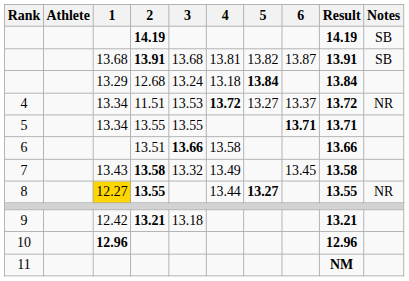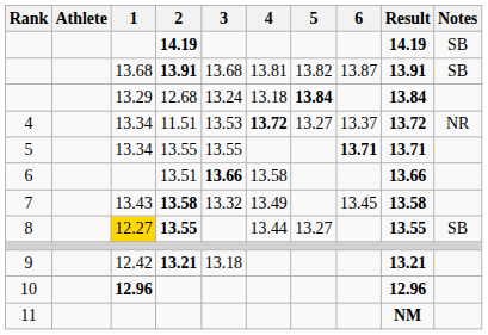 <table class="wikitable sortable" style="text-align:center">
 <tr>
 <th>Rank</th>
 <th>Athlete</th>
 <th>1</th>
 <th>2</th>
 <th>3</th>
 <th>4</th>
 <th>5</th>
 <th>6</th>
 <th>Result</th>
 <th>Notes</th>
 </tr>
 <tr>
 <td></td>
 <td align=left></td>
 <td></td>
 <td><strong>14.19</strong></td>
 <td></td>
 <td></td>
 <td></td>
 <td></td>
 <td><strong>14.19</strong></td>
 <td>SB</td>
 </tr>
 <tr>
 <td></td>
 <td align=left></td>
 <td>13.68</td>
 <td><strong>13.91</strong></td>
 <td>13.68</td>
 <td>13.81</td>
 <td>13.82</td>
 <td>13.87</td>
 <td><strong>13.91</strong></td>
 <td>SB</td>
 </tr>
 <tr>
 <td></td>
 <td align=left></td>
 <td>13.29</td>
 <td>12.68</td>
 <td>13.24</td>
 <td>13.18</td>
 <td><strong>13.84</strong></td>
 <td></td>
 <td><strong>13.84</strong></td>
 <td></td>
 </tr>
 <tr>
 <td>4</td>
 <td align=left></td>
 <td>13.34</td>
 <td>11.51</td>
 <td>13.53</td>
 <td><strong>13.72</strong></td>
 <td>13.27</td>
 <td>13.37</td>
 <td><strong>13.72</strong></td>
 <td>NR</td>
 </tr>
 <tr>
 <td>5</td>
 <td align=left></td>
 <td>13.34</td>
 <td>13.55</td>
 <td>13.55</td>
 <td></td>
 <td></td>
 <td><strong>13.71</strong></td>
 <td><strong>13.71</strong></td>
 <td></td>
 </tr>
 <tr>
 <td>6</td>
 <td align=left></td>
 <td></td>
 <td>13.51</td>
 <td><strong>13.66</strong></td>
 <td>13.58</td>
 <td></td>
 <td></td>
 <td><strong>13.66</strong></td>
 <td></td>
 </tr>
 <tr>
 <td>7</td>
 <td align=left></td>
 <td>13.43</td>
 <td><strong>13.58</strong></td>
 <td>13.32</td>
 <td>13.49</td>
 <td></td>
 <td>13.45</td>
 <td><strong>13.58</strong></td>
 <td></td>
 </tr>
 <tr>
 <td>8</td>
 <td align=left></td>
 <td style="background: gold;">12.27</td>
 <td><strong>13.55</strong></td>
 <td></td>
 <td>13.44</td>
-<td><strong>13.27</strong></td>
+<td>13.27</td>
 <td></td>
 <td><strong>13.55</strong></td>
-<td>NR</td>
+<td>SB</td>
 </tr>
 <tr>
 <td colspan=10 bgcolor=lightgray></td>
 </tr>
 <tr>
 <td>9</td>
 <td align=left></td>
 <td>12.42</td>
 <td><strong>13.21</strong></td>
 <td>13.18</td>
 <td></td>
 <td></td>
 <td></td>
 <td><strong>13.21</strong></td>
 <td></td>
 </tr>
 <tr>
 <td>10</td>
 <td align=left></td>
 <td><strong>12.96</strong></td>
 <td></td>
 <td></td>
 <td></td>
 <td></td>
 <td></td>
 <td><strong>12.96</strong></td>
 <td></td>
 </tr>
 <tr>
 <td>11</td>
 <td align=left></td>
 <td></td>
 <td></td>
 <td></td>
 <td></td>
 <td></td>
 <td></td>
 <td><strong>NM</strong></td>
 <td></td>
 </tr>
 </table>
